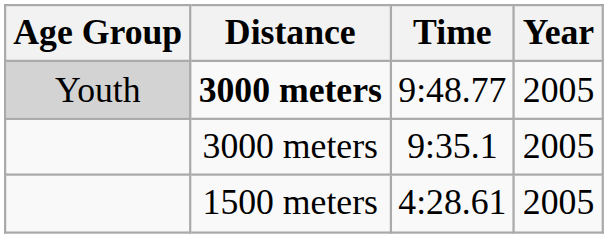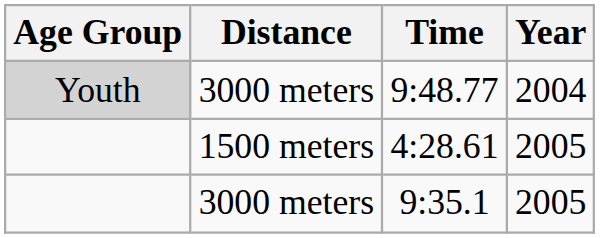 <table class=wikitable style="text-align:center">
 <tr>
 <th>Age Group</th>
 <th>Distance</th>
 <th>Time</th>
 <th>Year</th>
 </tr>
 <tr>
 <td style="background: lightgrey;">Youth</td>
-<td><strong>3000 meters</strong></td>
+<td>3000 meters</td>
 <td>9:48.77</td>
+<td>2004</td>
+</tr>
+<tr>
+<td></td>
+<td>1500 meters</td>
+<td>4:28.61</td>
 <td>2005</td>
 </tr>
 <tr>
 <td></td>
 <td>3000 meters</td>
 <td>9:35.1</td>
 <td>2005</td>
 </tr>
-<tr>
-<td></td>
-<td>1500 meters</td>
-<td>4:28.61</td>
-<td>2005</td>
-</tr>
 </table>
